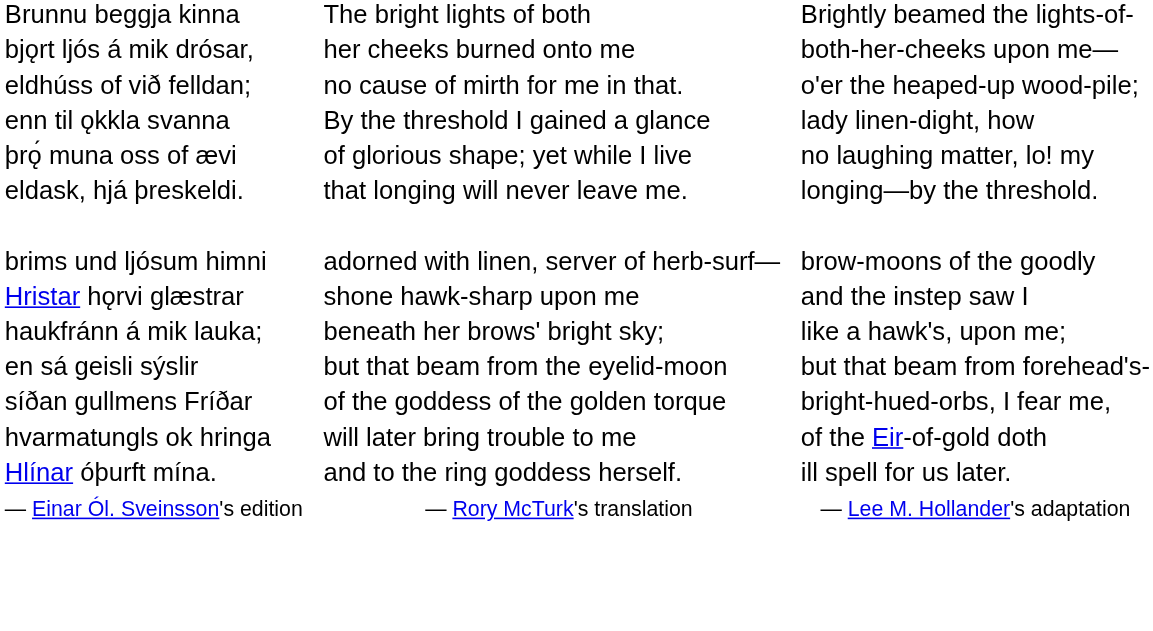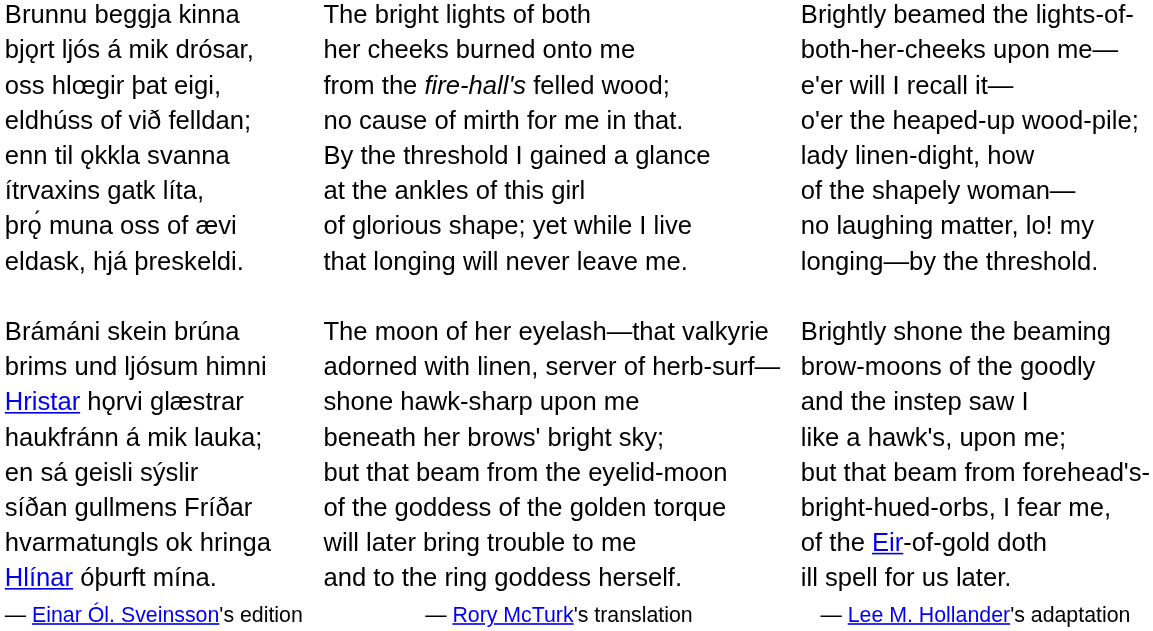 <table>
 <tr>
 <td>Brunnu beggja kinna</td>
 <td>The bright lights of both</td>
 <td>Brightly beamed the lights-of-</td>
 </tr>
 <tr>
 <td>bjǫrt ljós á mik drósar,  </td>
 <td>her cheeks burned onto me</td>
 <td>both-her-cheeks upon me—</td>
 </tr>
 <tr>
+<td>oss hlœgir þat eigi,</td>
+<td>from the <em>fire-hall's</em> felled wood;</td>
+<td>e'er will I recall it—</td>
+</tr>
+<tr>
 <td>eldhúss of við felldan;</td>
 <td>no cause of mirth for me in that.</td>
 <td>o'er the heaped-up wood-pile;</td>
 </tr>
 <tr>
 <td>enn til ǫkkla svanna</td>
 <td>By the threshold I gained a glance</td>
 <td>lady linen-dight, how</td>
+</tr>
+<tr>
+<td>ítrvaxins gatk líta,</td>
+<td>at the ankles of this girl</td>
+<td>of the shapely woman—</td>
 </tr>
 <tr>
 <td>þrǫ́ muna oss of ævi</td>
 <td>of glorious shape; yet while I live</td>
 <td>no laughing matter, lo! my</td>
 </tr>
 <tr>
 <td>eldask, hjá þreskeldi.</td>
 <td>that longing will never leave me.</td>
 <td>longing—by the threshold.</td>
 </tr>
 <tr>
 <td> </td>
 <td> </td>
 <td> </td>
+</tr>
+<tr>
+<td>Brámáni skein brúna</td>
+<td>The moon of her eyelash—that valkyrie</td>
+<td>Brightly shone the beaming</td>
 </tr>
 <tr>
 <td>brims und ljósum himni</td>
 <td>adorned with linen, server of herb-surf—  </td>
 <td>brow-moons of the goodly</td>
 </tr>
 <tr>
 <td><a href='#'>Hristar</a> hǫrvi glæstrar</td>
 <td>shone hawk-sharp upon me</td>
 <td>and the instep saw I</td>
 </tr>
 <tr>
 <td>haukfránn á mik lauka;</td>
 <td>beneath her brows' bright sky;</td>
 <td>like a hawk's, upon me;</td>
 </tr>
 <tr>
 <td>en sá geisli sýslir</td>
 <td>but that beam from the eyelid-moon</td>
 <td>but that beam from forehead's-</td>
 </tr>
 <tr>
 <td>síðan gullmens Fríðar</td>
 <td>of the goddess of the golden torque</td>
 <td>bright-hued-orbs, I fear me,</td>
 </tr>
 <tr>
 <td>hvarmatungls ok hringa</td>
 <td>will later bring trouble to me</td>
 <td>of the <a href='#'>Eir</a>-of-gold doth</td>
 </tr>
 <tr>
 <td><a href='#'>Hlínar</a> óþurft mína.</td>
 <td>and to the ring goddess herself.</td>
 <td>ill spell for us later.</td>
 </tr>
 <tr>
 <td align=center><small>— <a href='#'>Einar Ól. Sveinsson</a>'s edition</small>  </td>
 <td align=center><small>— <a href='#'>Rory McTurk</a>'s translation</small></td>
 <td align=center><small>— <a href='#'>Lee M. Hollander</a>'s adaptation</small></td>
 </tr>
 </table>
